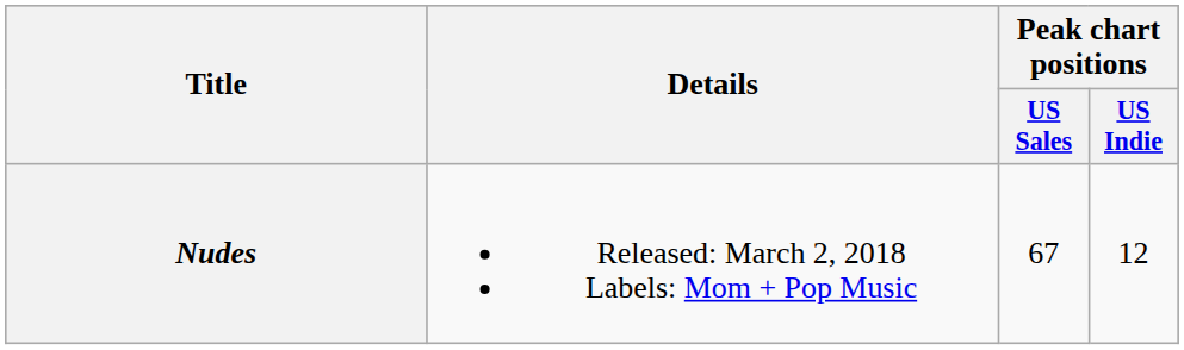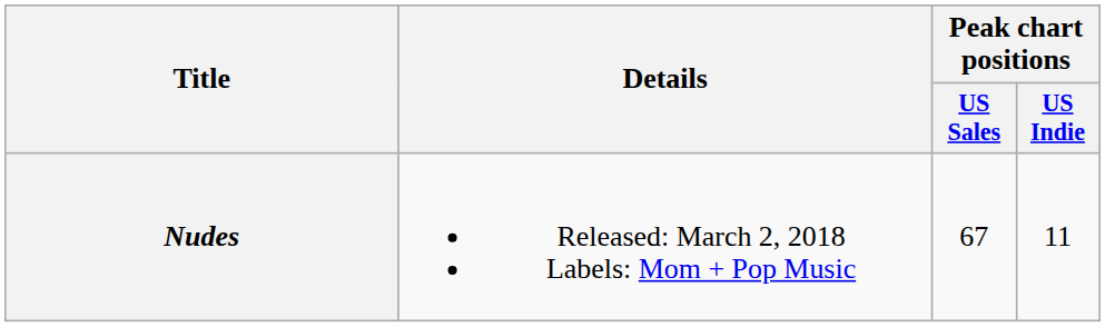 <table class="wikitable plainrowheaders" style="text-align:center;">
 <tr>
 <th scope="col" rowspan="2" style="width:14em;">Title</th>
 <th scope="col" rowspan="2" style="width:19em;">Details</th>
 <th scope="col" colspan="2">Peak chart positions</th>
 </tr>
 <tr>
 <th scope="col" style="width:3em;font-size:85%;"><a href='#'>US<br>Sales</a><br></th>
 <th scope="col" style="width:3em;font-size:85%;"><a href='#'>US Indie</a><br></th>
 </tr>
 <tr>
 <th scope="row"><em>Nudes</em></th>
 <td><br><ul><li>Released: March 2, 2018</li><li>Labels: <a href='#'>Mom + Pop Music</a></li></ul></td>
 <td>67</td>
-<td>12</td>
+<td>11</td>
 </tr>
 </table>
